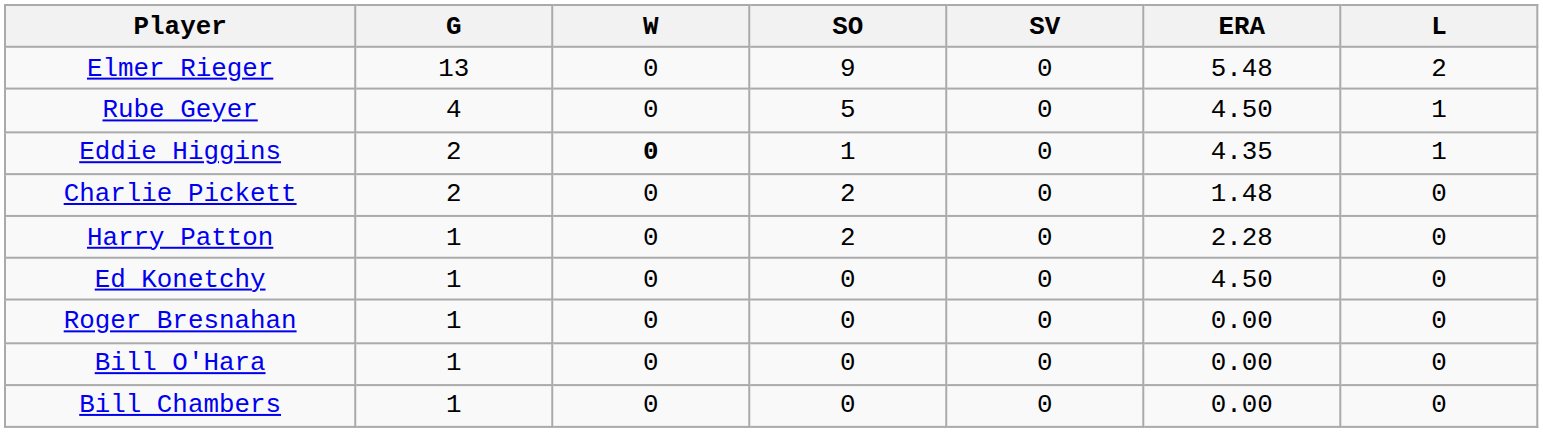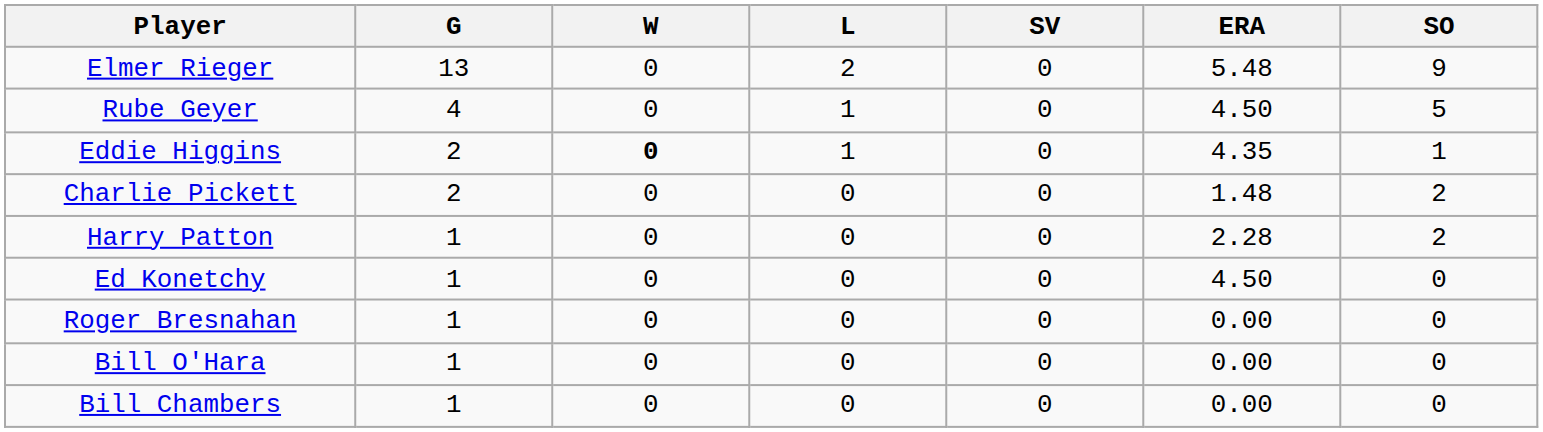 <table class="wikitable sortable">
 <tr>
 <th bgcolor="#DDDDFF" width="16%">Player</th>
 <th bgcolor="#DDDDFF" width="9%">G</th>
 <th bgcolor="#DDDDFF" width="9%">W</th>
-<th bgcolor="#DDDDFF" width="9%">SO</th>
+<th bgcolor="#DDDDFF" width="9%">L</th>
 <th bgcolor="#DDDDFF" width="9%">SV</th>
 <th bgcolor="#DDDDFF" width="9%">ERA</th>
-<th bgcolor="#DDDDFF" width="9%">L</th>
+<th bgcolor="#DDDDFF" width="9%">SO</th>
 </tr>
 <tr align="center">
 <td><a href='#'>Elmer Rieger</a></td>
 <td>13</td>
 <td>0</td>
-<td>9</td>
+<td>2</td>
 <td>0</td>
 <td>5.48</td>
-<td>2</td>
+<td>9</td>
 </tr>
 <tr align=center>
 <td><a href='#'>Rube Geyer</a></td>
 <td>4</td>
 <td>0</td>
-<td>5</td>
+<td>1</td>
 <td>0</td>
 <td>4.50</td>
-<td>1</td>
+<td>5</td>
 </tr>
 <tr align=center>
 <td><a href='#'>Eddie Higgins</a></td>
 <td>2</td>
 <td><strong>0</strong></td>
 <td>1</td>
 <td>0</td>
 <td>4.35</td>
 <td>1</td>
 </tr>
 <tr align=center>
 <td><a href='#'>Charlie Pickett</a></td>
 <td>2</td>
 <td>0</td>
-<td>2</td>
+<td>0</td>
 <td>0</td>
 <td>1.48</td>
-<td>0</td>
+<td>2</td>
 </tr>
 <tr align=center>
 <td><a href='#'>Harry Patton</a></td>
 <td>1</td>
 <td>0</td>
-<td>2</td>
+<td>0</td>
 <td>0</td>
 <td>2.28</td>
-<td>0</td>
+<td>2</td>
 </tr>
 <tr align=center>
 <td><a href='#'>Ed Konetchy</a></td>
 <td>1</td>
 <td>0</td>
 <td>0</td>
 <td>0</td>
 <td>4.50</td>
 <td>0</td>
 </tr>
 <tr align=center>
 <td><a href='#'>Roger Bresnahan</a></td>
 <td>1</td>
 <td>0</td>
 <td>0</td>
 <td>0</td>
 <td>0.00</td>
 <td>0</td>
 </tr>
 <tr align=center>
 <td><a href='#'>Bill O'Hara</a></td>
 <td>1</td>
 <td>0</td>
 <td>0</td>
 <td>0</td>
 <td>0.00</td>
 <td>0</td>
 </tr>
 <tr align=center>
 <td><a href='#'>Bill Chambers</a></td>
 <td>1</td>
 <td>0</td>
 <td>0</td>
 <td>0</td>
 <td>0.00</td>
 <td>0</td>
 </tr>
 </table>
